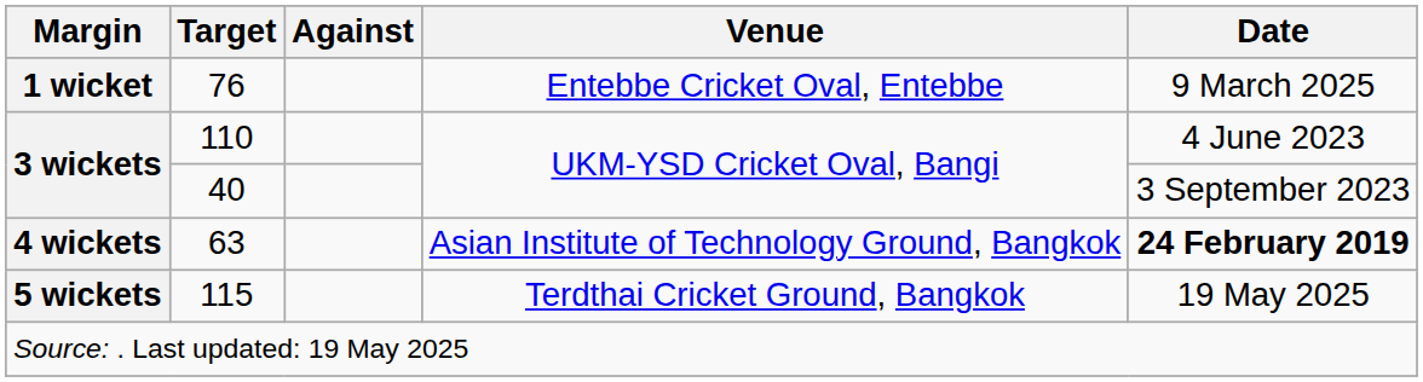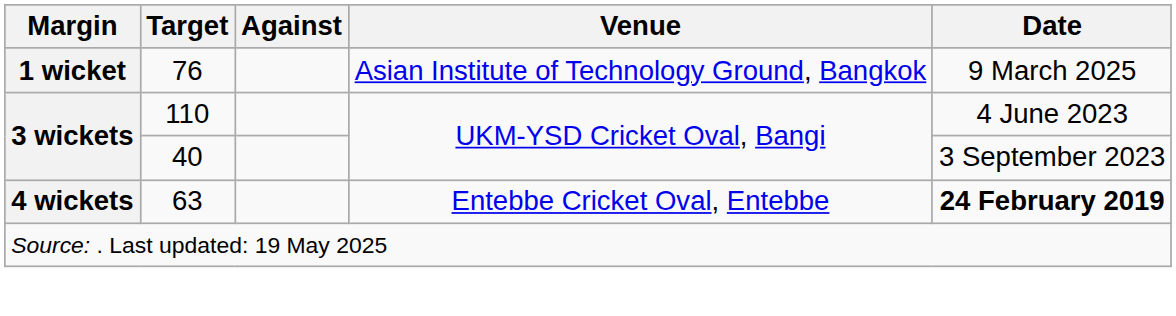 <table class="wikitable" style="text-align: center;">
 <tr>
 <th>Margin</th>
 <th>Target</th>
 <th>Against</th>
 <th>Venue</th>
 <th>Date</th>
 </tr>
 <tr>
 <th>1 wicket</th>
 <td>76</td>
 <td></td>
-<td><a href='#'>Entebbe Cricket Oval</a>, <a href='#'>Entebbe</a></td>
+<td><a href='#'>Asian Institute of Technology Ground</a>, <a href='#'>Bangkok</a></td>
 <td>9 March 2025</td>
 </tr>
 <tr>
 <th rowspan="2">3 wickets</th>
 <td>110</td>
 <td></td>
 <td rowspan="2"><a href='#'>UKM-YSD Cricket Oval</a>, <a href='#'>Bangi</a></td>
 <td>4 June 2023</td>
 </tr>
 <tr>
 <td>40</td>
 <td></td>
 <td>3 September 2023</td>
 </tr>
 <tr>
 <th>4 wickets</th>
 <td>63</td>
 <td></td>
-<td><a href='#'>Asian Institute of Technology Ground</a>, <a href='#'>Bangkok</a></td>
+<td><a href='#'>Entebbe Cricket Oval</a>, <a href='#'>Entebbe</a></td>
 <td><strong>24 February 2019</strong></td>
-</tr>
-<tr>
-<th>5 wickets</th>
-<td>115</td>
-<td></td>
-<td><a href='#'>Terdthai Cricket Ground</a>, <a href='#'>Bangkok</a></td>
-<td>19 May 2025</td>
 </tr>
 <tr>
 <td colspan="5" style="text-align:left;"><small><em>Source: </em>. Last updated: 19 May 2025</small></td>
 </tr>
 </table>
